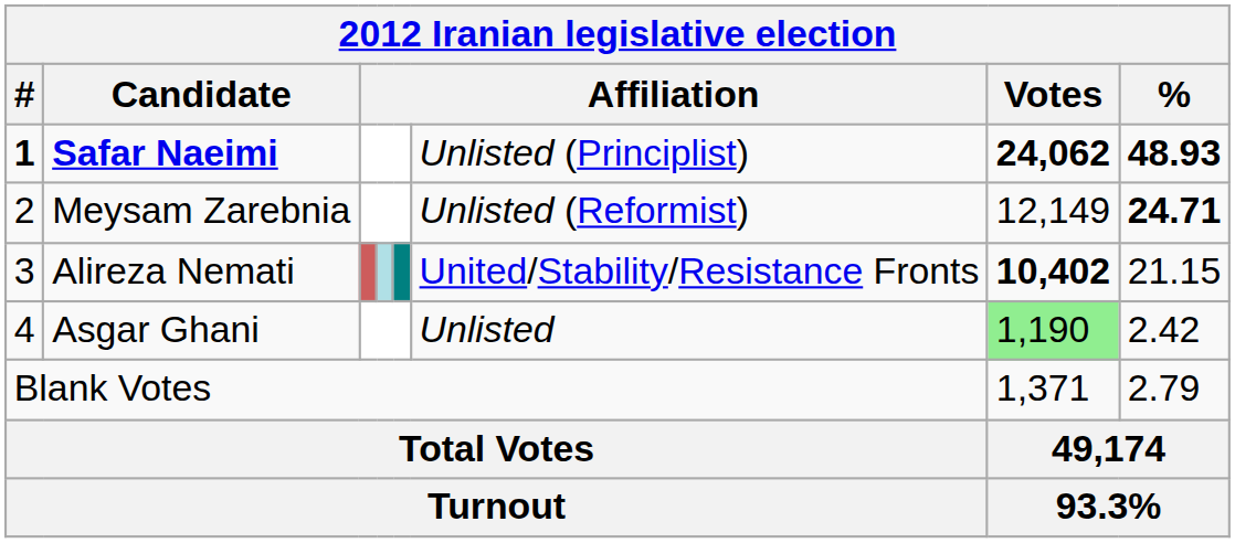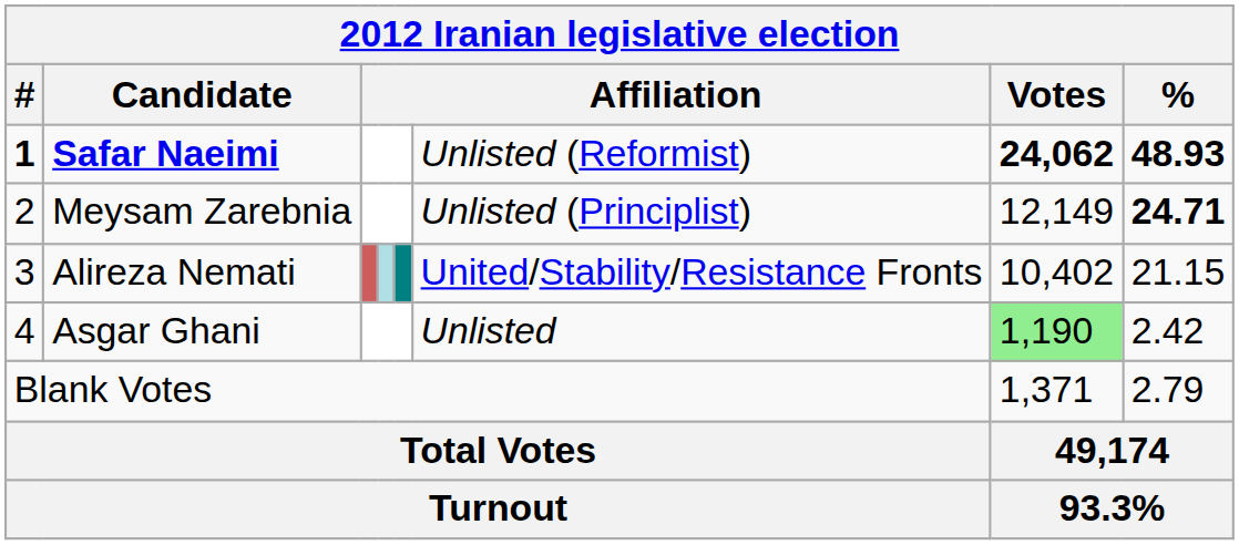 <table class="wikitable">
 <tr>
 <th colspan="8"><a href='#'>2012 Iranian legislative election</a></th>
 </tr>
 <tr>
 <th>#</th>
 <th>Candidate</th>
 <th colspan="4">Affiliation</th>
 <th>Votes</th>
 <th>%</th>
 </tr>
 <tr>
 <td><strong>1</strong></td>
 <td><strong><a href='#'>Safar Naeimi</a></strong></td>
 <td style="background:#FFFFFF" colspan="3"></td>
-<td><em>Unlisted</em> (<a href='#'>Principlist</a>)</td>
+<td><em>Unlisted</em> (<a href='#'>Reformist</a>)</td>
 <td><strong>24,062</strong></td>
 <td><strong>48.93</strong></td>
 </tr>
 <tr>
 <td>2</td>
 <td>Meysam Zarebnia</td>
 <td style="background:#FFFFFF" colspan="3"></td>
-<td><em>Unlisted</em> (<a href='#'>Reformist</a>)</td>
+<td><em>Unlisted</em> (<a href='#'>Principlist</a>)</td>
 <td>12,149</td>
 <td><strong>24.71</strong></td>
 </tr>
 <tr>
 <td>3</td>
 <td>Alireza Nemati</td>
 <td style="background:#CD5C5C;"></td>
 <td style="background:#B0E0E6;"></td>
 <td style="background:#008080;"></td>
 <td><a href='#'>United</a>/<a href='#'>Stability</a>/<a href='#'>Resistance</a> Fronts</td>
-<td><strong>10,402</strong></td>
+<td>10,402</td>
 <td>21.15</td>
 </tr>
 <tr>
 <td>4</td>
 <td>Asgar Ghani</td>
 <td style="background:#FFFFFF" colspan="3"></td>
 <td><em>Unlisted</em></td>
 <td style="background: lightgreen;">1,190</td>
 <td>2.42</td>
 </tr>
 <tr>
 <td colspan="6">Blank Votes</td>
 <td>1,371</td>
 <td>2.79</td>
 </tr>
 <tr>
 <th colspan="6">Total Votes</th>
 <th colspan="2">49,174</th>
 </tr>
 <tr>
 <th colspan="6">Turnout</th>
 <th colspan="2"> 93.3%</th>
 </tr>
 </table>
